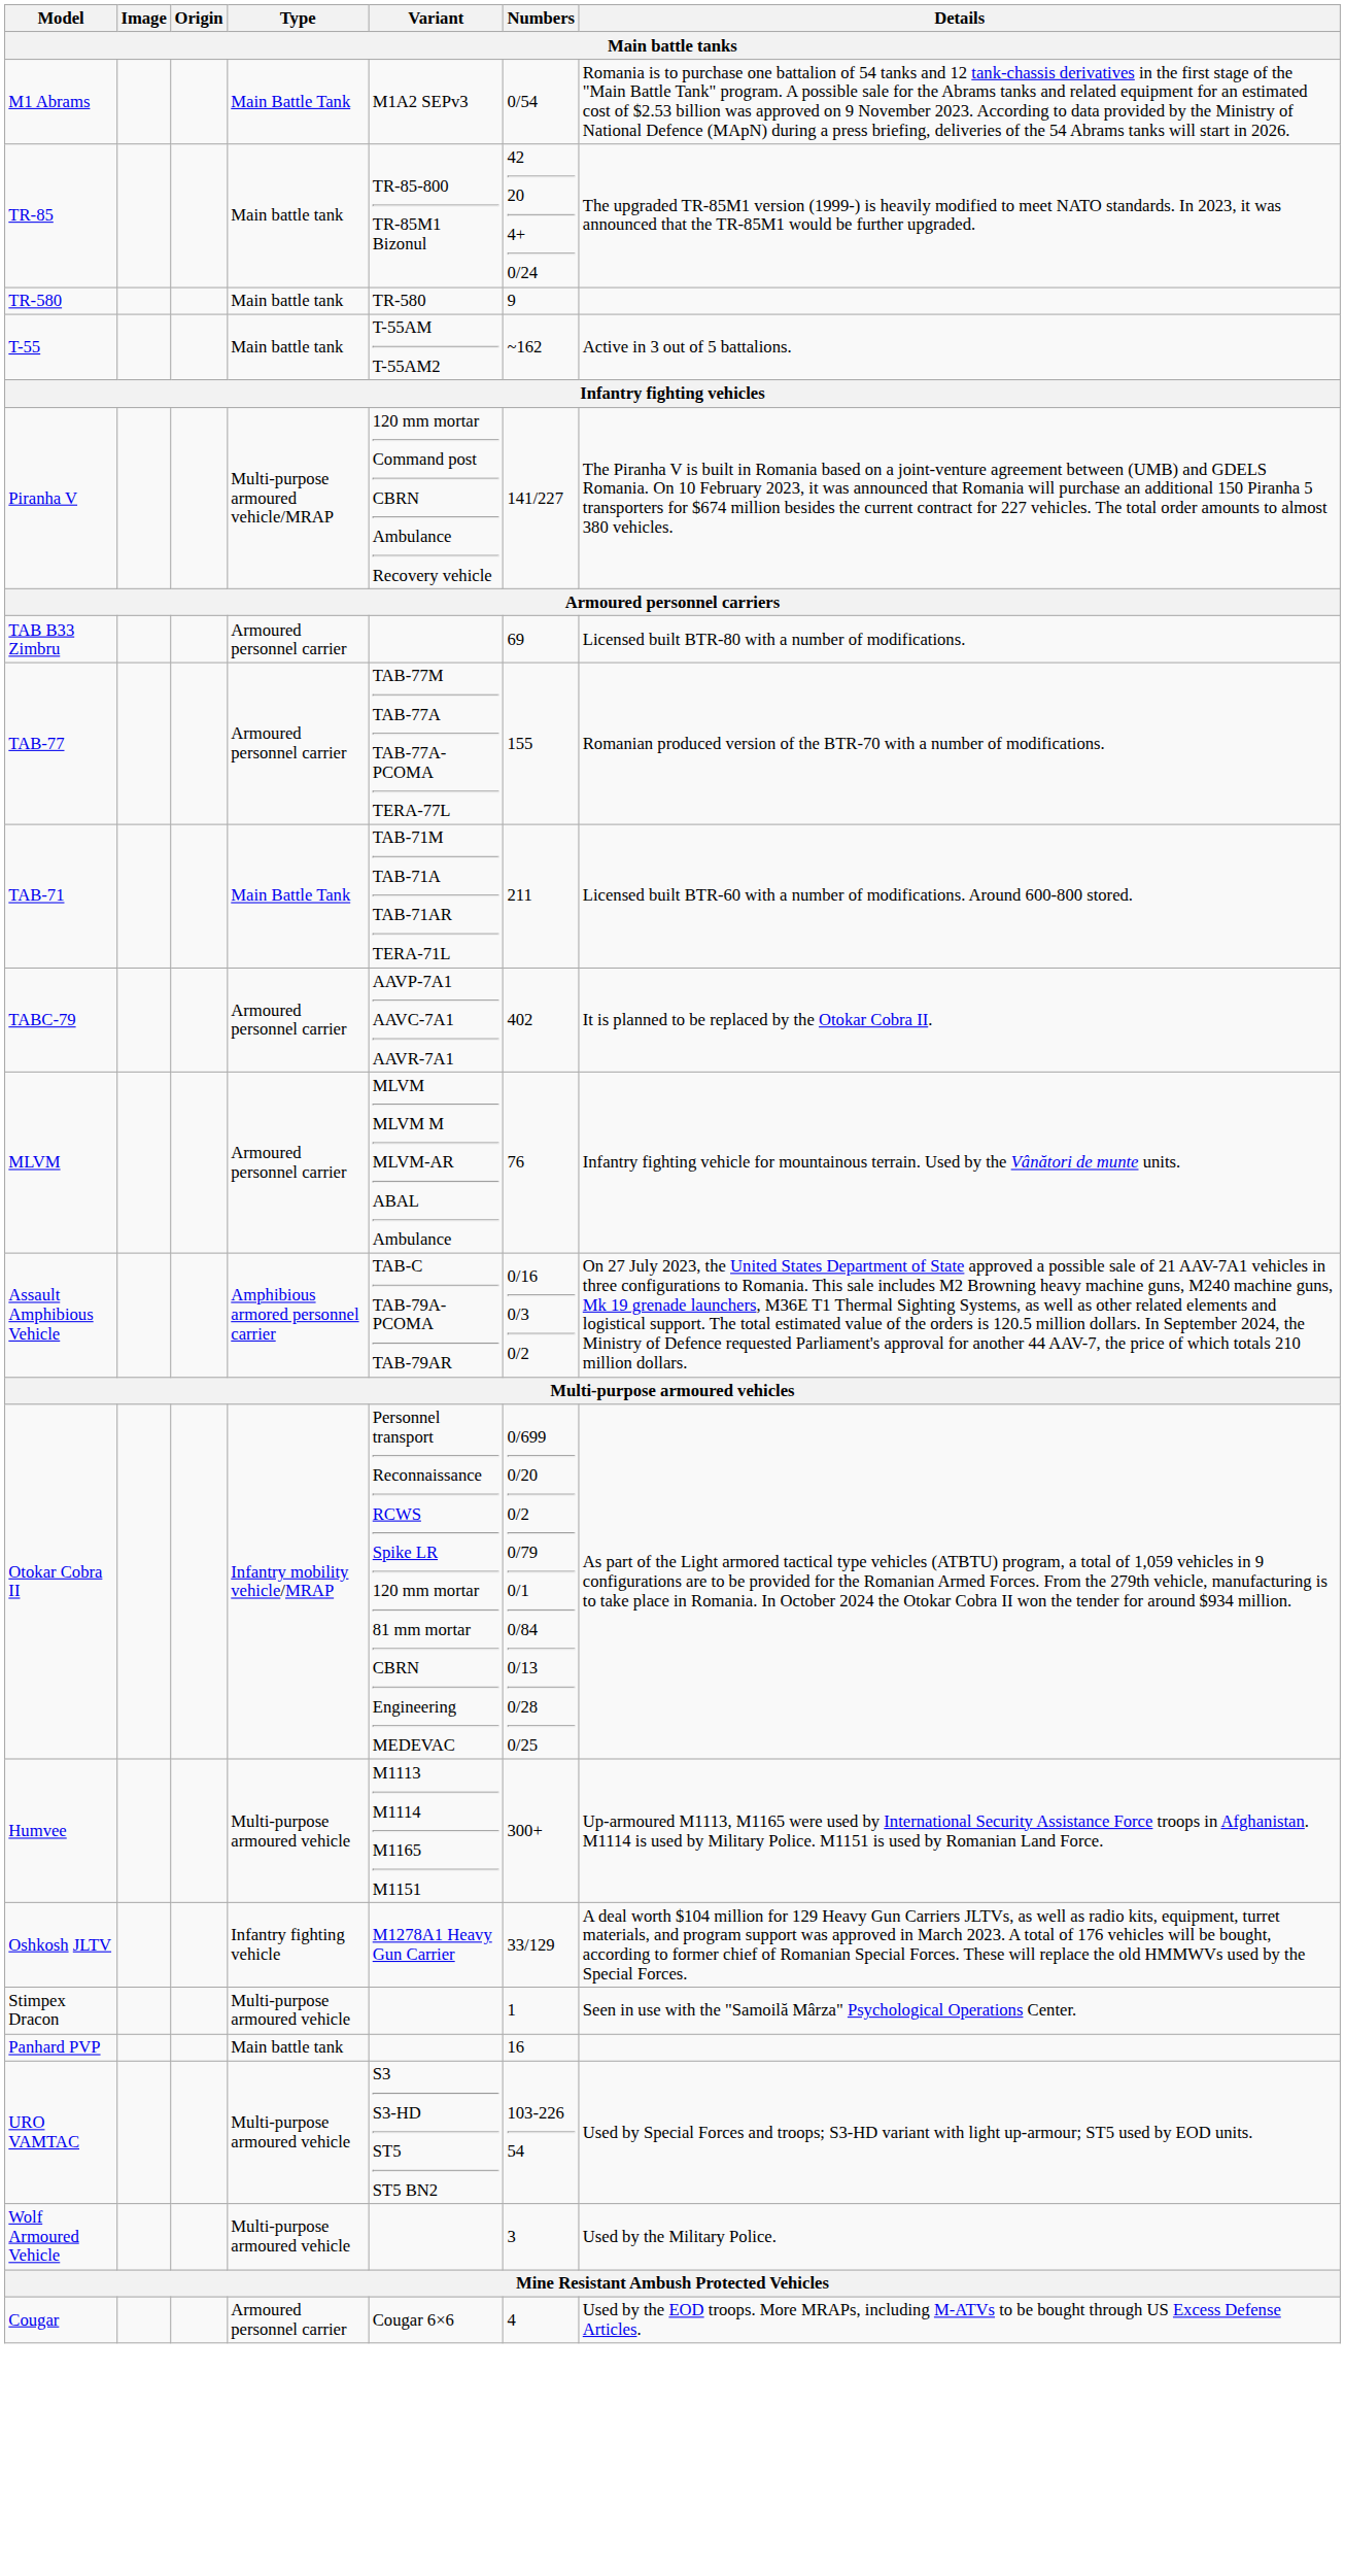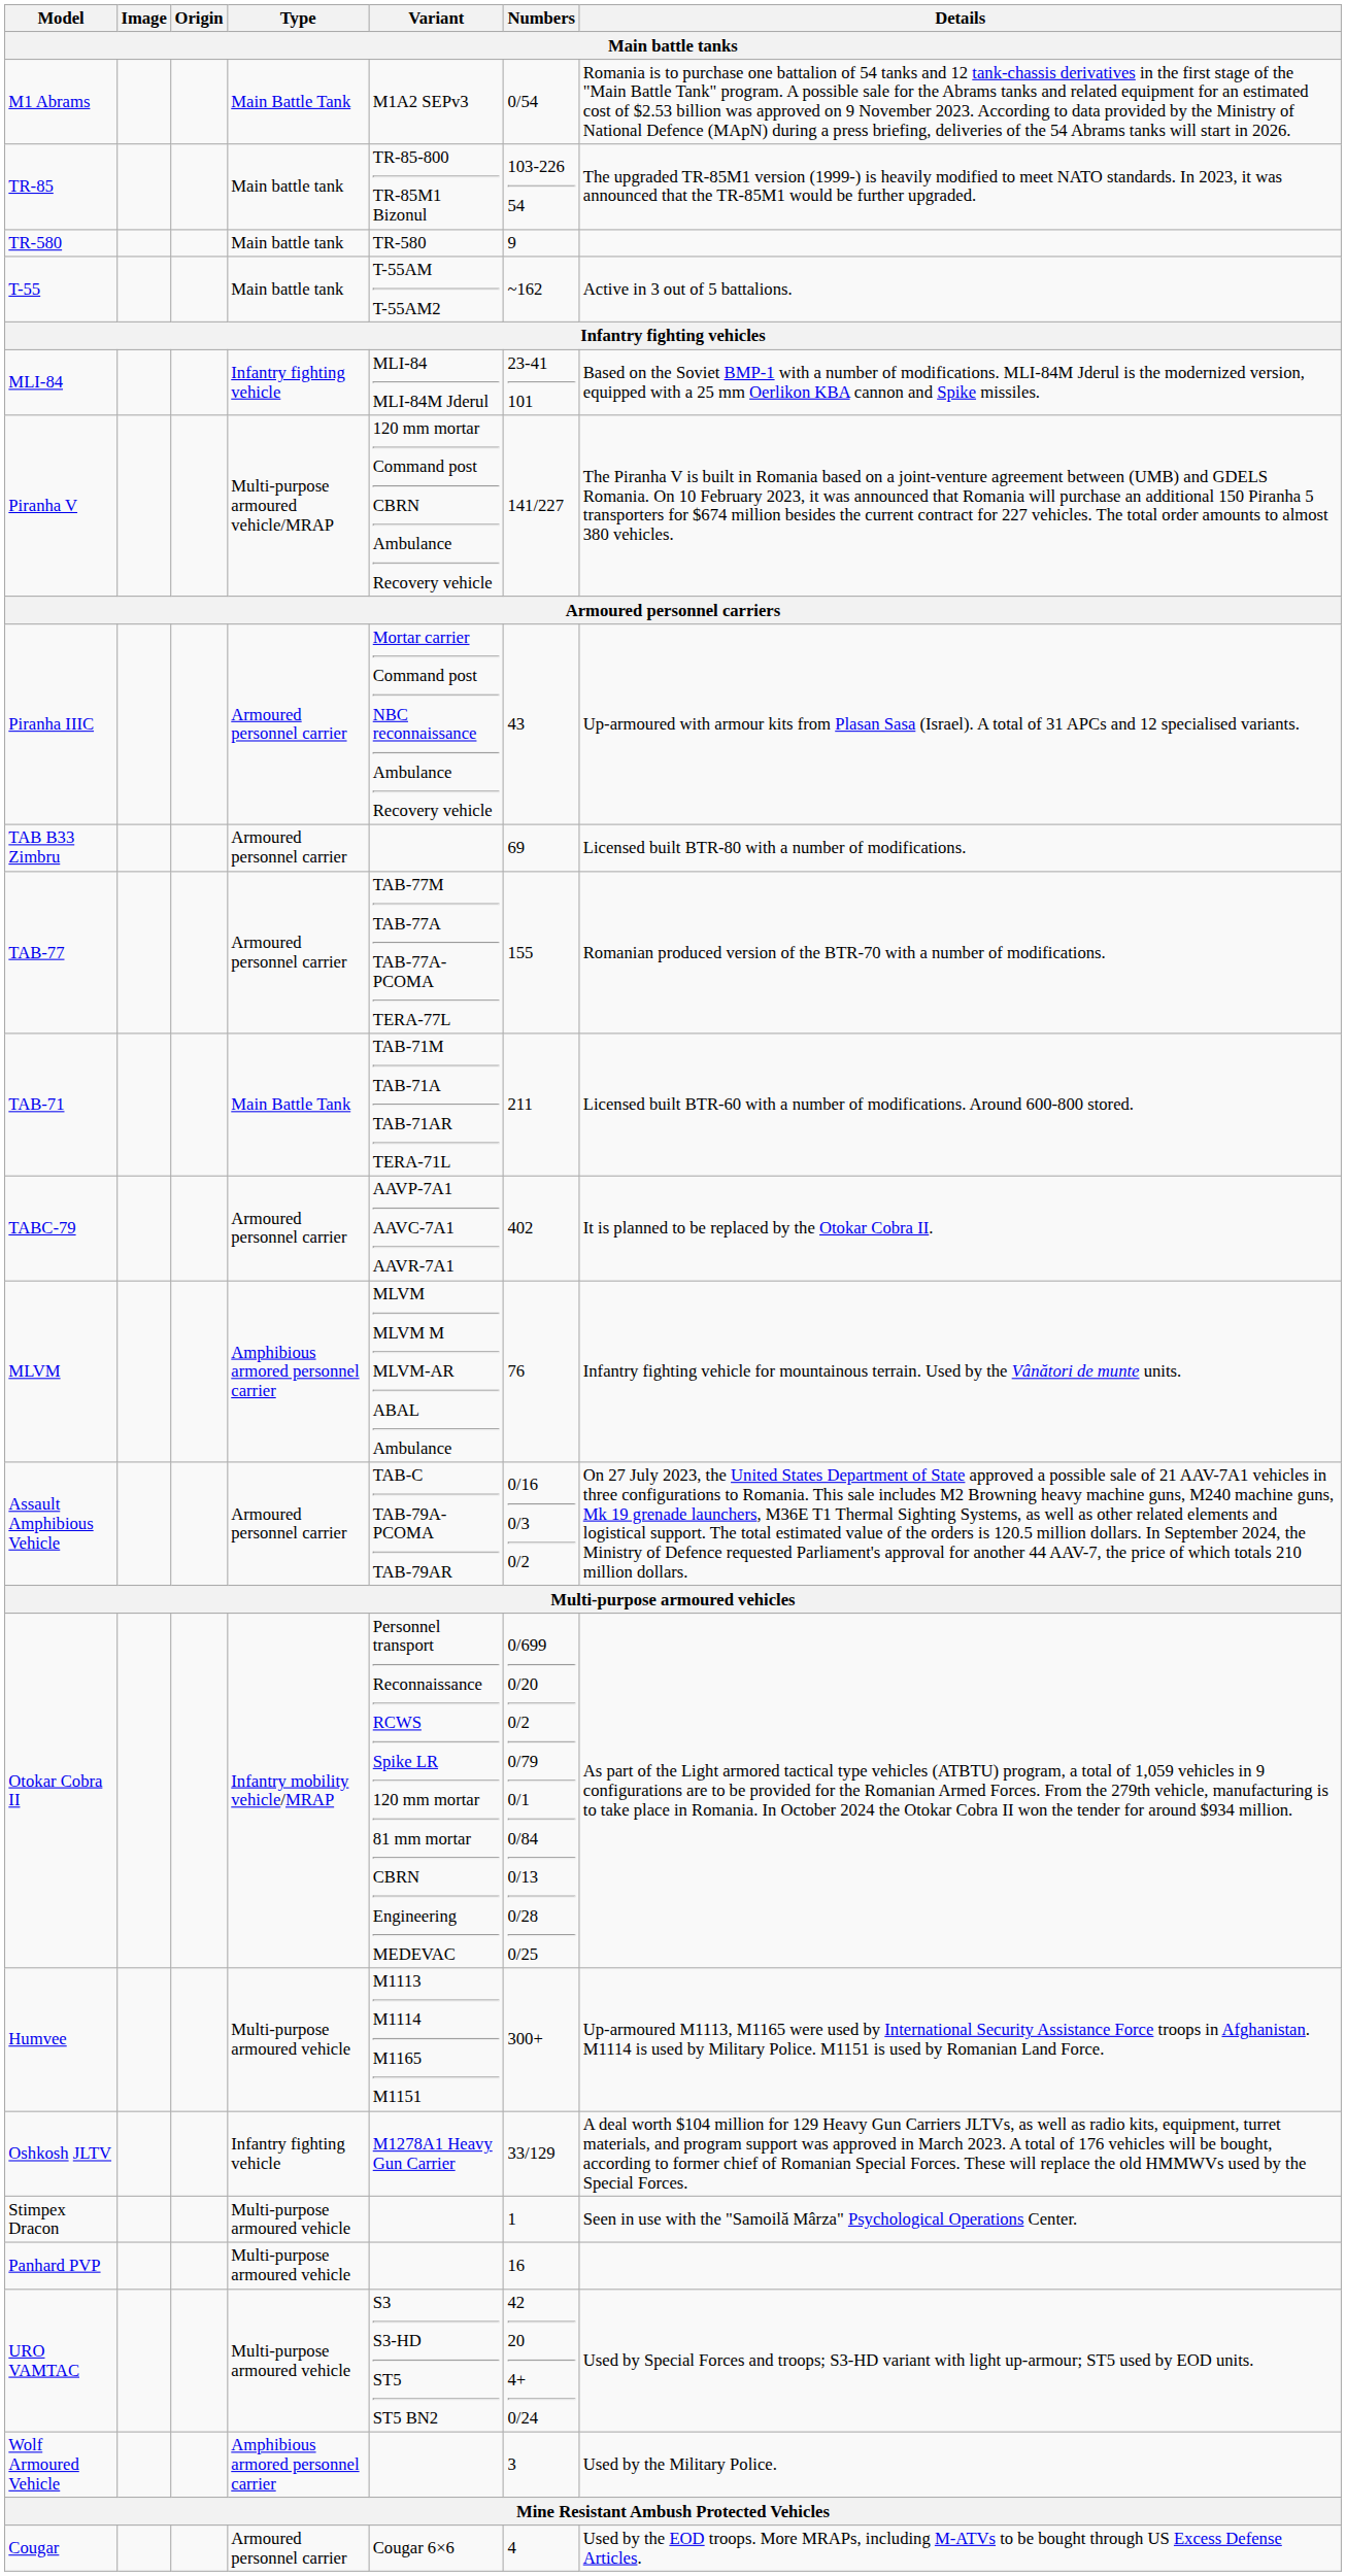 <table class="wikitable">
 <tr>
 <th>Model</th>
 <th>Image</th>
 <th>Origin</th>
 <th>Type</th>
 <th>Variant</th>
 <th>Numbers</th>
 <th>Details</th>
 </tr>
 <tr>
 <th colspan="7">Main battle tanks</th>
 </tr>
 <tr>
 <td><a href='#'>M1 Abrams</a></td>
 <td></td>
 <td></td>
 <td><a href='#'>Main Battle Tank</a></td>
 <td>M1A2 SEPv3</td>
 <td>0/54</td>
 <td>Romania is to purchase one battalion of 54 tanks and 12 <a href='#'>tank-chassis derivatives</a> in the first stage of the "Main Battle Tank" program. A possible sale for the Abrams tanks and related equipment for an estimated cost of $2.53 billion was approved on 9 November 2023. According to data provided by the Ministry of National Defence (MApN) during a press briefing, deliveries of the 54 Abrams tanks will start in 2026.</td>
 </tr>
 <tr>
 <td><a href='#'>TR-85</a></td>
 <td></td>
 <td></td>
 <td>Main battle tank</td>
 <td>TR-85-800 <hr> TR-85M1 Bizonul</td>
-<td>42<hr>20<hr>4+<hr>0/24</td>
+<td>103-226 <hr> 54</td>
 <td>The upgraded TR-85M1 version (1999-) is heavily modified to meet NATO standards. In 2023, it was announced that the TR-85M1 would be further upgraded.</td>
 </tr>
 <tr>
 <td><a href='#'>TR-580</a></td>
 <td></td>
 <td></td>
 <td>Main battle tank</td>
 <td>TR-580</td>
 <td>9</td>
 <td></td>
 </tr>
 <tr>
 <td><a href='#'>T-55</a></td>
 <td></td>
 <td></td>
 <td>Main battle tank</td>
 <td>T-55AM  <hr>T-55AM2</td>
 <td>~162</td>
 <td>Active in 3 out of 5 battalions.</td>
 </tr>
 <tr>
 <th colspan="7">Infantry fighting vehicles</th>
 </tr>
 <tr>
+<td><a href='#'>MLI-84</a></td>
+<td></td>
+<td></td>
+<td><a href='#'>Infantry fighting vehicle</a></td>
+<td>MLI-84 <hr> MLI-84M Jderul</td>
+<td>23-41 <hr> 101</td>
+<td>Based on the Soviet <a href='#'>BMP-1</a> with a number of modifications. MLI-84M Jderul is the modernized version, equipped with a 25 mm <a href='#'>Oerlikon KBA</a> cannon and <a href='#'>Spike</a> missiles.</td>
+</tr>
+<tr>
 <td><a href='#'>Piranha V</a></td>
 <td></td>
 <td><br></td>
 <td>Multi-purpose armoured vehicle/MRAP</td>
 <td>120 mm mortar <hr> Command post <hr> CBRN <hr> Ambulance <hr> Recovery vehicle</td>
 <td>141/227</td>
 <td>The Piranha V is built in Romania based on a joint-venture agreement between  (UMB) and GDELS Romania. On 10 February 2023, it was announced that Romania will purchase an additional 150 Piranha 5 transporters for $674 million besides the current contract for 227 vehicles. The total order amounts to almost 380 vehicles.</td>
 </tr>
 <tr>
 <th colspan="7">Armoured personnel carriers</th>
+</tr>
+<tr>
+<td><a href='#'>Piranha IIIC</a></td>
+<td></td>
+<td></td>
+<td><a href='#'>Armoured personnel carrier</a></td>
+<td><a href='#'>Mortar carrier</a> <hr> Command post <hr> <a href='#'>NBC reconnaissance</a> <hr> Ambulance <hr> Recovery vehicle</td>
+<td>43</td>
+<td>Up-armoured with armour kits from <a href='#'>Plasan Sasa</a> (Israel). A total of 31 APCs and 12 specialised variants.</td>
 </tr>
 <tr>
 <td><a href='#'>TAB B33 Zimbru</a></td>
 <td></td>
 <td></td>
 <td>Armoured personnel carrier</td>
 <td></td>
 <td>69</td>
 <td>Licensed built BTR-80 with a number of modifications.</td>
 </tr>
 <tr>
 <td><a href='#'>TAB-77</a></td>
 <td></td>
 <td></td>
 <td>Armoured personnel carrier</td>
 <td>TAB-77M<hr>TAB-77A<hr>TAB-77A-PCOMA<hr>TERA-77L</td>
 <td>155</td>
 <td>Romanian produced version of the BTR-70 with a number of modifications.</td>
 </tr>
 <tr>
 <td><a href='#'>TAB-71</a></td>
 <td></td>
 <td></td>
 <td><a href='#'>Main Battle Tank</a></td>
 <td>TAB-71M<hr>TAB-71A<hr>TAB-71AR<hr>TERA-71L</td>
 <td>211</td>
 <td>Licensed built BTR-60 with a number of modifications. Around 600-800 stored.</td>
 </tr>
 <tr>
 <td><a href='#'>TABC-79</a></td>
 <td></td>
 <td></td>
 <td>Armoured personnel carrier</td>
 <td>AAVP-7A1<hr>AAVC-7A1<hr>AAVR-7A1</td>
 <td>402</td>
 <td>It is planned to be replaced by the <a href='#'>Otokar Cobra II</a>.</td>
 </tr>
 <tr>
 <td><a href='#'>MLVM</a></td>
 <td></td>
 <td></td>
-<td>Armoured personnel carrier</td>
+<td><a href='#'>Amphibious</a> <a href='#'>armored personnel carrier</a></td>
 <td>MLVM<hr>MLVM M<hr>MLVM-AR<hr>ABAL<hr>Ambulance</td>
 <td>76</td>
 <td>Infantry fighting vehicle for mountainous terrain. Used by the <em><a href='#'>Vânători de munte</a></em> units.</td>
 </tr>
 <tr>
 <td><a href='#'>Assault Amphibious Vehicle</a></td>
 <td></td>
 <td></td>
-<td><a href='#'>Amphibious</a> <a href='#'>armored personnel carrier</a></td>
+<td>Armoured personnel carrier</td>
 <td>TAB-C<hr>TAB-79A-PCOMA<hr>TAB-79AR</td>
 <td>0/16<hr>0/3<hr>0/2</td>
 <td>On 27 July 2023, the <a href='#'>United States Department of State</a> approved a possible sale of 21 AAV-7A1 vehicles in three configurations to Romania. This sale includes M2 Browning heavy machine guns, M240 machine guns, <a href='#'>Mk 19 grenade launchers</a>, M36E T1 Thermal Sighting Systems, as well as other related elements and logistical support. The total estimated value of the orders is 120.5 million dollars. In September 2024, the Ministry of Defence requested Parliament's approval for another 44 AAV-7, the price of which totals 210 million dollars.</td>
 </tr>
 <tr>
 <th colspan="7">Multi-purpose armoured vehicles</th>
 </tr>
 <tr>
 <td><a href='#'>Otokar Cobra II</a></td>
 <td></td>
 <td><br></td>
 <td><a href='#'>Infantry mobility vehicle</a>/<a href='#'>MRAP</a></td>
 <td>Personnel transport <hr> Reconnaissance <hr> <a href='#'>RCWS</a> <hr> <a href='#'>Spike LR</a> <hr> 120 mm mortar <hr> 81 mm mortar <hr> CBRN <hr> Engineering <hr> MEDEVAC</td>
 <td><br> 0/699 <hr> 0/20 <hr> 0/2 <hr> 0/79 <hr> 0/1 <hr> 0/84 <hr> 0/13 <hr> 0/28 <hr> 0/25</td>
 <td>As part of the Light armored tactical type vehicles (ATBTU) program, a total of 1,059 vehicles in 9 configurations are to be provided for the Romanian Armed Forces. From the 279th vehicle, manufacturing is to take place in Romania. In October 2024 the Otokar Cobra II won the tender for around $934 million.</td>
 </tr>
 <tr>
 <td><a href='#'>Humvee</a></td>
 <td></td>
 <td></td>
 <td>Multi-purpose armoured vehicle</td>
 <td>M1113<hr>M1114<hr>M1165<hr>M1151</td>
 <td>300+</td>
 <td>Up-armoured M1113, M1165 were used by <a href='#'>International Security Assistance Force</a> troops in <a href='#'>Afghanistan</a>. M1114 is used by Military Police. M1151 is used by Romanian Land Force.</td>
 </tr>
 <tr>
 <td><a href='#'>Oshkosh</a> <a href='#'>JLTV</a></td>
 <td></td>
 <td></td>
 <td>Infantry fighting vehicle</td>
 <td><a href='#'>M1278A1 Heavy Gun Carrier</a></td>
 <td>33/129</td>
 <td>A deal worth $104 million for 129 Heavy Gun Carriers JLTVs, as well as radio kits, equipment, turret materials, and program support was approved in March 2023. A total of 176 vehicles will be bought, according to former chief of Romanian Special Forces. These will replace the old HMMWVs used by the Special Forces.</td>
 </tr>
 <tr>
 <td>Stimpex Dracon</td>
 <td></td>
 <td></td>
 <td>Multi-purpose armoured vehicle</td>
 <td></td>
 <td>1</td>
 <td>Seen in use with the "Samoilă Mârza" <a href='#'>Psychological Operations</a> Center.</td>
 </tr>
 <tr>
 <td><a href='#'>Panhard PVP</a></td>
 <td></td>
 <td></td>
-<td>Main battle tank</td>
+<td>Multi-purpose armoured vehicle</td>
 <td></td>
 <td>16</td>
 <td></td>
 </tr>
 <tr>
 <td><a href='#'>URO VAMTAC</a></td>
 <td></td>
 <td></td>
 <td>Multi-purpose armoured vehicle</td>
 <td>S3 <hr> S3-HD <hr> ST5 <hr> ST5 BN2</td>
-<td>103-226 <hr> 54</td>
+<td>42<hr>20<hr>4+<hr>0/24</td>
 <td>Used by Special Forces and troops; S3-HD variant with light up-armour; ST5 used by EOD units.</td>
 </tr>
 <tr>
 <td><a href='#'>Wolf Armoured Vehicle</a></td>
 <td></td>
 <td></td>
-<td>Multi-purpose armoured vehicle</td>
+<td><a href='#'>Amphibious</a> <a href='#'>armored personnel carrier</a></td>
 <td></td>
 <td>3</td>
 <td>Used by the Military Police.</td>
 </tr>
 <tr>
 <th colspan="7">Mine Resistant Ambush Protected Vehicles</th>
 </tr>
 <tr>
 <td><a href='#'>Cougar</a></td>
 <td></td>
 <td></td>
 <td>Armoured personnel carrier</td>
 <td>Cougar 6×6</td>
 <td>4</td>
 <td>Used by the <a href='#'>EOD</a> troops. More MRAPs, including <a href='#'>M-ATVs</a> to be bought through US <a href='#'>Excess Defense Articles</a>.</td>
 </tr>
 </table>
